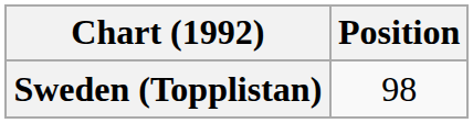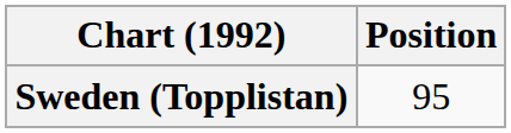 <table class="wikitable plainrowheaders" style="text-align:center">
 <tr>
 <th>Chart (1992)</th>
 <th>Position</th>
 </tr>
 <tr>
 <th scope="row">Sweden (Topplistan)</th>
-<td>98</td>
+<td>95</td>
 </tr>
 </table>
